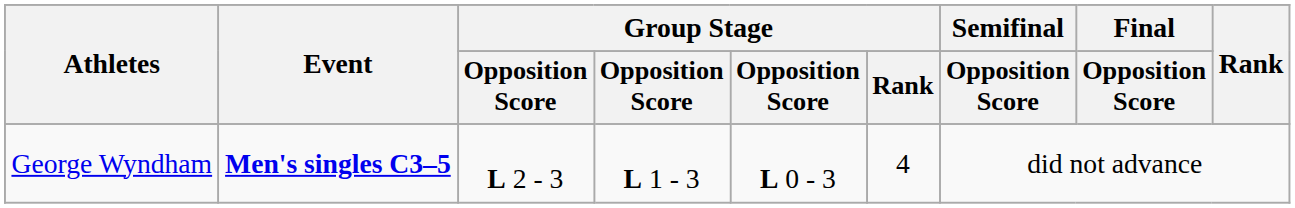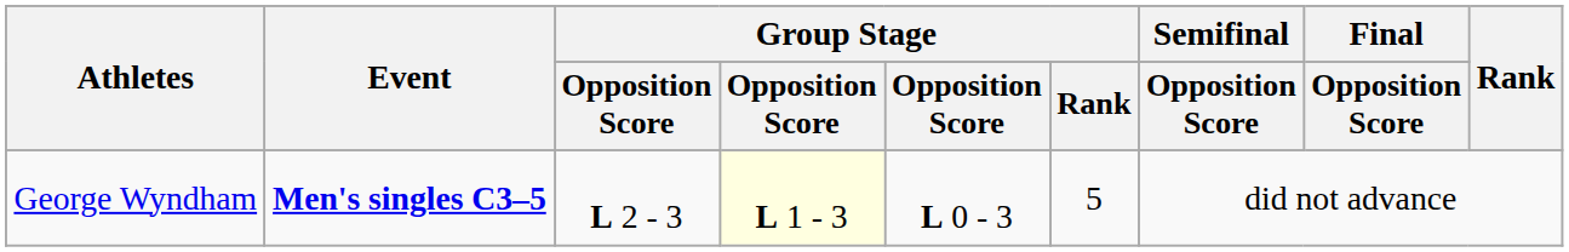 <table class="wikitable" style="font-size:90%; text-align:center">
 <tr>
 <th rowspan=2>Athletes</th>
 <th rowspan=2>Event</th>
 <th colspan=4>Group Stage</th>
 <th>Semifinal</th>
 <th>Final</th>
 <th rowspan=2>Rank</th>
 </tr>
 <tr style="font-size:95%">
 <th>Opposition<br>Score</th>
 <th>Opposition<br>Score</th>
 <th>Opposition<br>Score</th>
 <th>Rank</th>
 <th>Opposition<br>Score</th>
 <th>Opposition<br>Score</th>
 </tr>
 <tr>
 <td align=left><a href='#'>George Wyndham</a></td>
 <td align=left><strong><a href='#'>Men's singles C3–5</a></strong></td>
 <td><br><strong>L</strong> 2 - 3</td>
-<td><br><strong>L</strong> 1 - 3</td>
+<td style="background: lightyellow;"><br><strong>L</strong> 1 - 3</td>
 <td><br><strong>L</strong> 0 - 3</td>
-<td>4</td>
+<td>5</td>
 <td colspan=3>did not advance</td>
 </tr>
 </table>
